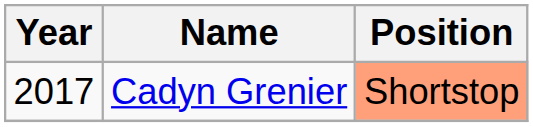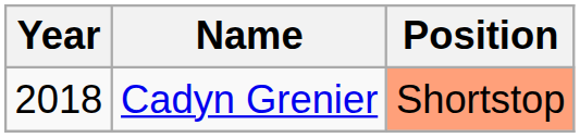 <table class="wikitable sortable plainrowheaders" style="text-align:center">
 <tr>
 <th scope="col">Year</th>
 <th scope="col">Name</th>
 <th scope="col">Position</th>
 </tr>
 <tr>
-<td>2017</td>
+<td>2018</td>
 <td><a href='#'>Cadyn Grenier</a></td>
 <td style="background: lightsalmon;">Shortstop</td>
 </tr>
 <tr>
 </tr>
 </table>
